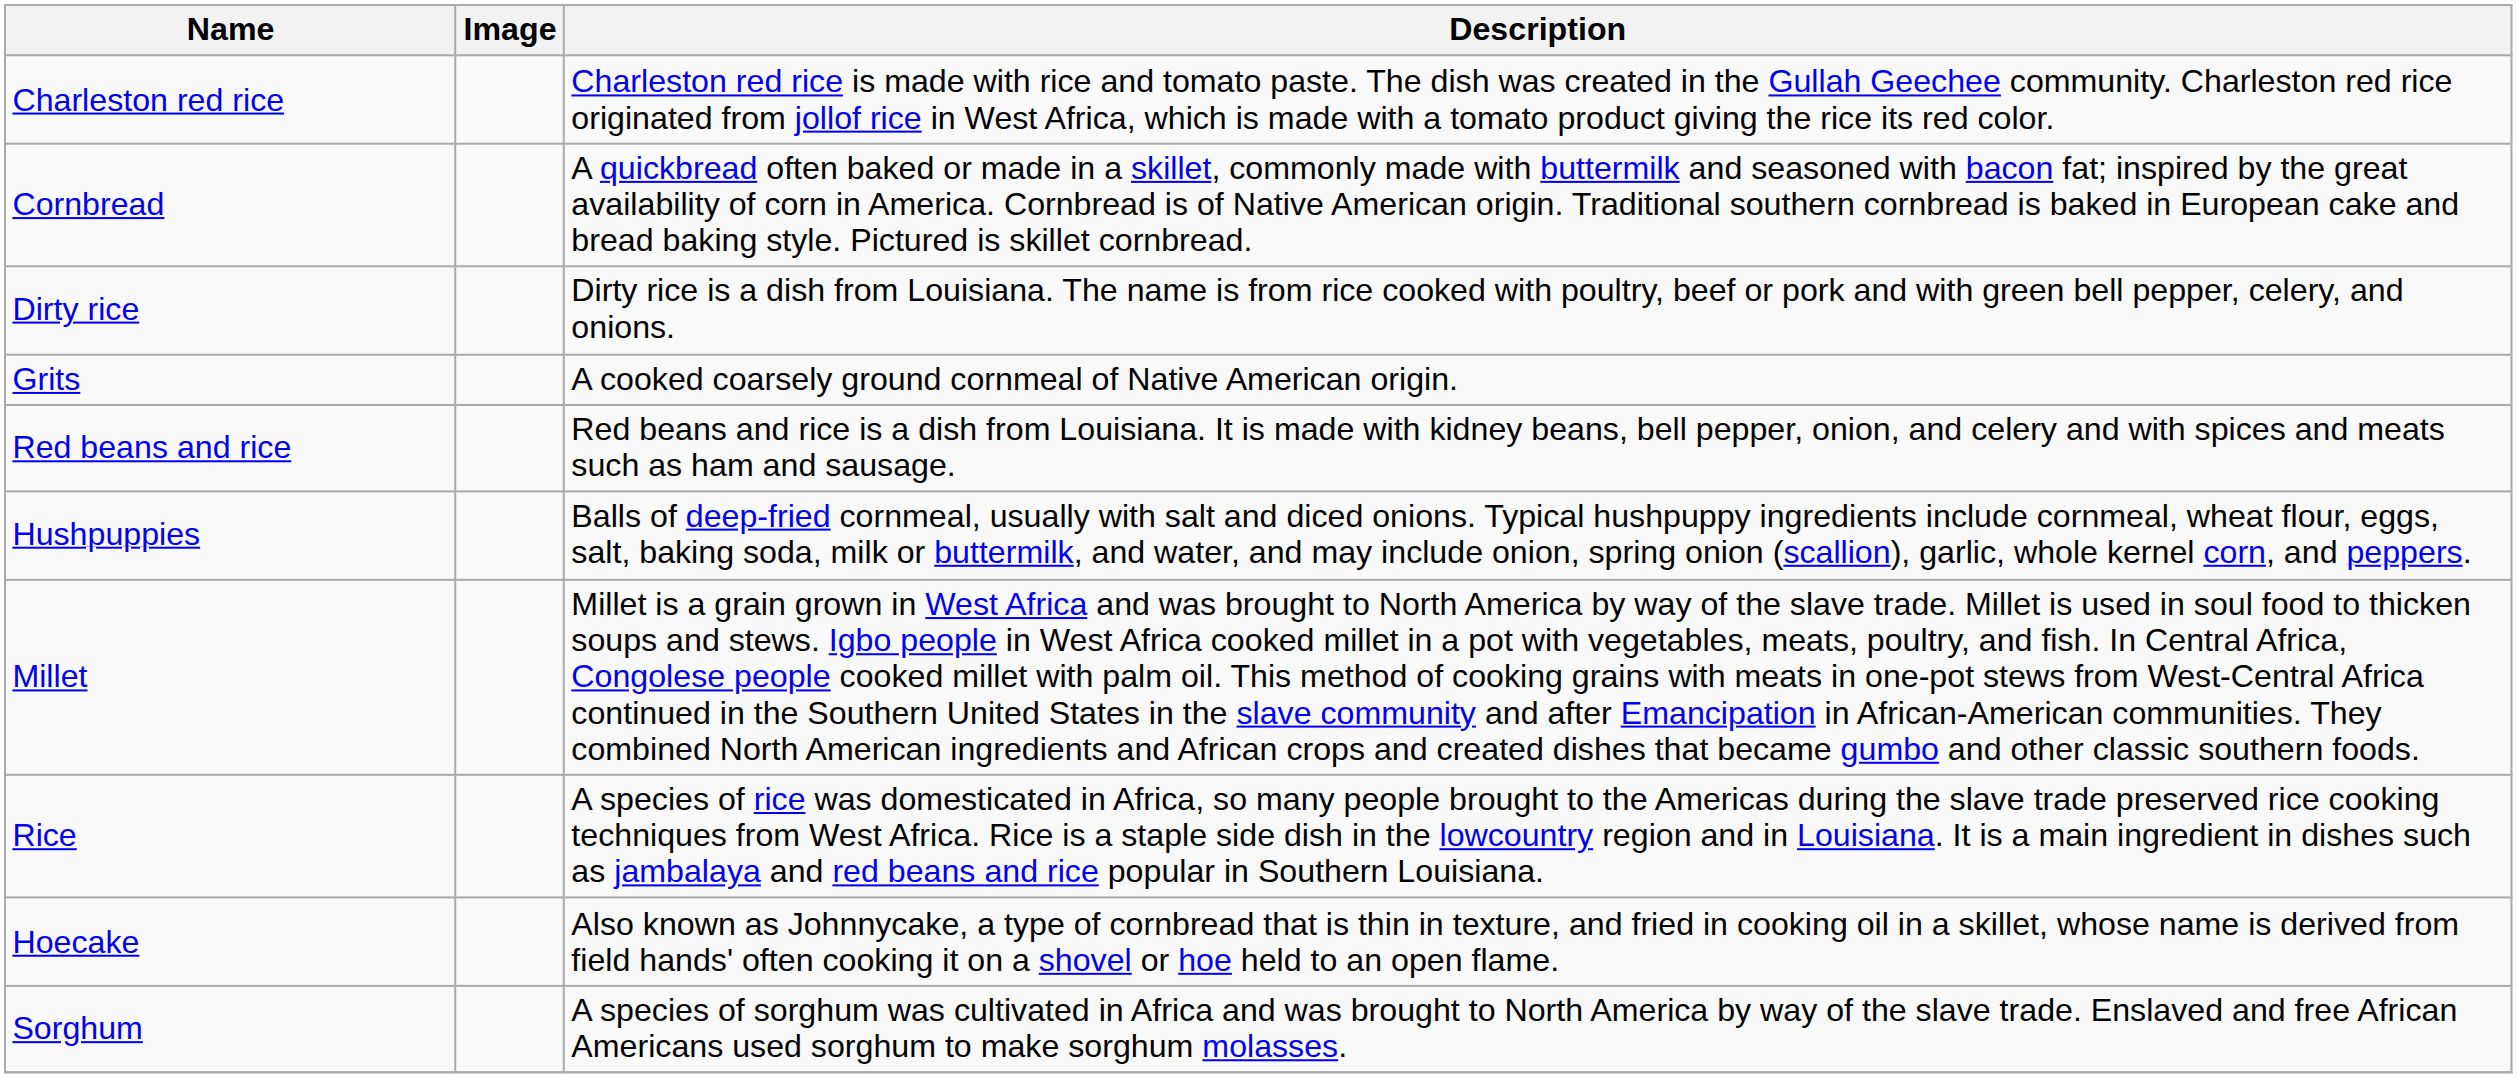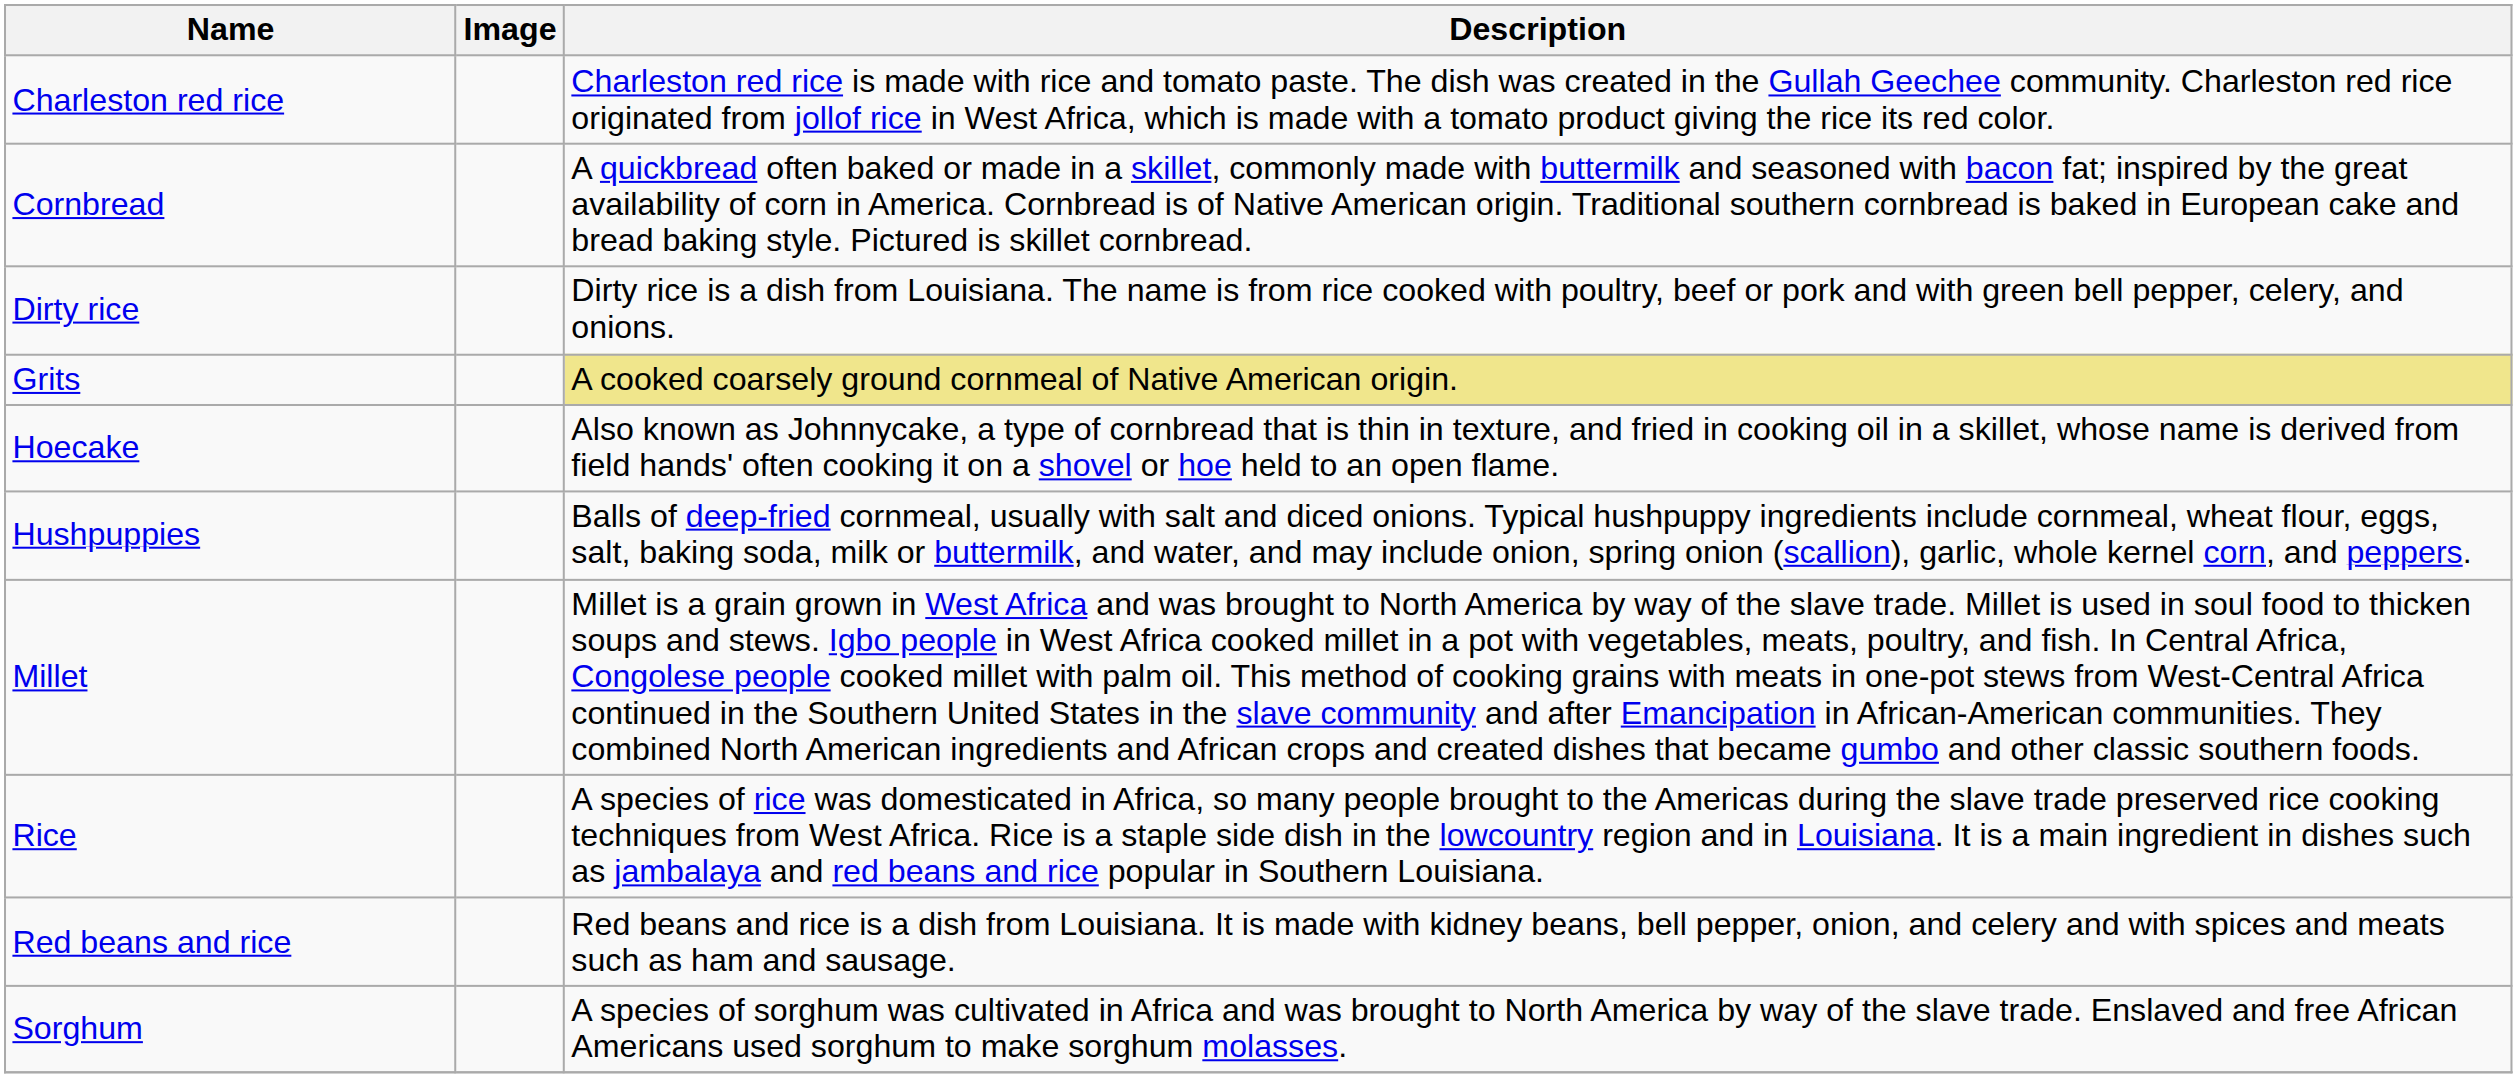 <table class="wikitable">
 <tr>
 <th style="width:18%;">Name</th>
 <th>Image</th>
 <th>Description</th>
 </tr>
 <tr>
 <td><a href='#'>Charleston red rice</a></td>
 <td></td>
 <td><a href='#'>Charleston red rice</a> is made with rice and tomato paste. The dish was created in the <a href='#'>Gullah Geechee</a> community. Charleston red rice originated from <a href='#'>jollof rice</a> in West Africa, which is made with a tomato product giving the rice its red color.</td>
 </tr>
 <tr>
 <td><a href='#'>Cornbread</a></td>
 <td></td>
 <td>A <a href='#'>quickbread</a> often baked or made in a <a href='#'>skillet</a>, commonly made with <a href='#'>buttermilk</a> and seasoned with <a href='#'>bacon</a> fat; inspired by the great availability of corn in America. Cornbread is of Native American origin. Traditional southern cornbread is baked in European cake and bread baking style. Pictured is skillet cornbread.</td>
 </tr>
 <tr>
 <td><a href='#'>Dirty rice</a></td>
 <td></td>
 <td>Dirty rice is a dish from Louisiana. The name is from rice cooked with poultry, beef or pork and with green bell pepper, celery, and onions.</td>
 </tr>
 <tr>
 <td><a href='#'>Grits</a></td>
 <td></td>
-<td>A cooked coarsely ground cornmeal of Native American origin.</td>
+<td style="background: khaki;">A cooked coarsely ground cornmeal of Native American origin.</td>
 </tr>
 <tr>
-<td><a href='#'>Red beans and rice</a></td>
+<td><a href='#'>Hoecake</a></td>
 <td></td>
-<td>Red beans and rice is a dish from Louisiana. It is made with kidney beans, bell pepper, onion, and celery and with spices and meats such as ham and sausage.</td>
+<td>Also known as Johnnycake, a type of cornbread that is thin in texture, and fried in cooking oil in a skillet, whose name is derived from field hands' often cooking it on a <a href='#'>shovel</a> or <a href='#'>hoe</a> held to an open flame.</td>
 </tr>
 <tr>
 <td><a href='#'>Hushpuppies</a></td>
 <td></td>
 <td>Balls of <a href='#'>deep-fried</a> cornmeal, usually with salt and diced onions. Typical hushpuppy ingredients include cornmeal, wheat flour, eggs, salt, baking soda, milk or <a href='#'>buttermilk</a>, and water, and may include onion, spring onion (<a href='#'>scallion</a>), garlic, whole kernel <a href='#'>corn</a>, and <a href='#'>peppers</a>.</td>
 </tr>
 <tr>
 <td><a href='#'>Millet</a></td>
 <td></td>
 <td>Millet is a grain grown in <a href='#'>West Africa</a> and was brought to North America by way of the slave trade. Millet is used in soul food to thicken soups and stews. <a href='#'>Igbo people</a> in West Africa cooked millet in a pot with vegetables, meats, poultry, and fish. In Central Africa, <a href='#'>Congolese people</a> cooked millet with palm oil. This method of cooking grains with meats in one-pot stews from West-Central Africa continued in the Southern United States in the <a href='#'>slave community</a> and after <a href='#'>Emancipation</a> in African-American communities. They combined North American ingredients and African crops and created dishes that became <a href='#'>gumbo</a> and other classic southern foods.</td>
 </tr>
 <tr>
 <td><a href='#'>Rice</a></td>
 <td></td>
 <td>A species of <a href='#'>rice</a> was domesticated in Africa, so many people brought to the Americas during the slave trade preserved rice cooking techniques from West Africa. Rice is a staple side dish in the <a href='#'>lowcountry</a> region and in <a href='#'>Louisiana</a>. It is a main ingredient in dishes such as <a href='#'>jambalaya</a> and <a href='#'>red beans and rice</a> popular in Southern Louisiana.</td>
 </tr>
 <tr>
-<td><a href='#'>Hoecake</a></td>
+<td><a href='#'>Red beans and rice</a></td>
 <td></td>
-<td>Also known as Johnnycake, a type of cornbread that is thin in texture, and fried in cooking oil in a skillet, whose name is derived from field hands' often cooking it on a <a href='#'>shovel</a> or <a href='#'>hoe</a> held to an open flame.</td>
+<td>Red beans and rice is a dish from Louisiana. It is made with kidney beans, bell pepper, onion, and celery and with spices and meats such as ham and sausage.</td>
 </tr>
 <tr>
 <td><a href='#'>Sorghum</a></td>
 <td></td>
 <td>A species of sorghum was cultivated in Africa and was brought to North America by way of the slave trade. Enslaved and free African Americans used sorghum to make sorghum <a href='#'>molasses</a>.</td>
 </tr>
 <tr>
 </tr>
 </table>
